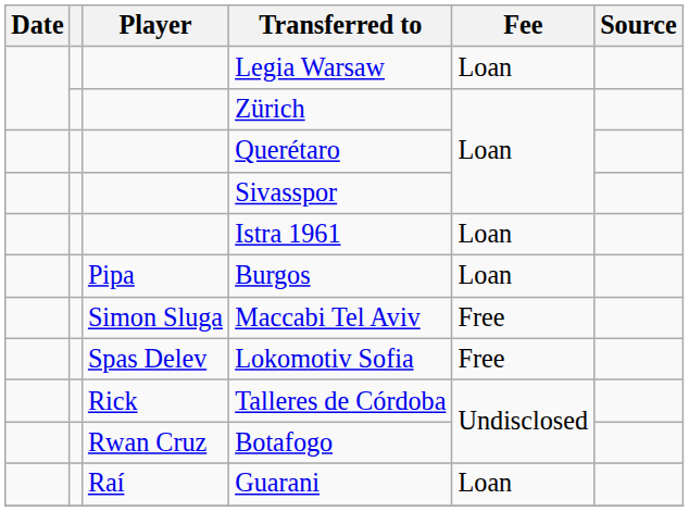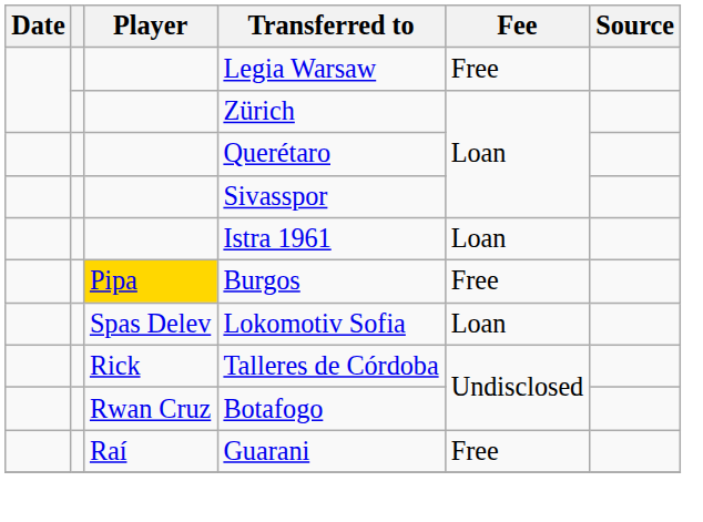 <table class="wikitable plainrowheaders sortable">
 <tr>
 <th scope="col">Date</th>
 <th></th>
 <th scope="col">Player</th>
 <th>Transferred to</th>
 <th style="width: 65px;">Fee</th>
 <th scope="col">Source</th>
 </tr>
 <tr>
 <td rowspan=2></td>
 <td align="center"></td>
 <td></td>
 <td> <a href='#'>Legia Warsaw</a></td>
-<td>Loan</td>
+<td>Free</td>
 <td></td>
 </tr>
 <tr>
 <td align="center"></td>
 <td></td>
 <td> <a href='#'>Zürich</a></td>
 <td rowspan=3>Loan</td>
 <td></td>
 </tr>
 <tr>
 <td></td>
 <td align="center"></td>
 <td></td>
 <td> <a href='#'>Querétaro</a></td>
 <td></td>
 </tr>
 <tr>
 <td></td>
 <td align="center"></td>
 <td></td>
 <td> <a href='#'>Sivasspor</a></td>
 <td></td>
 </tr>
 <tr>
 <td></td>
 <td align="center"></td>
 <td></td>
 <td> <a href='#'>Istra 1961</a></td>
 <td>Loan</td>
 <td></td>
 </tr>
 <tr>
 <td></td>
 <td align="center"></td>
-<td> <a href='#'>Pipa</a></td>
+<td style="background: gold;"> <a href='#'>Pipa</a></td>
 <td> <a href='#'>Burgos</a></td>
-<td>Loan</td>
-<td></td>
-</tr>
-<tr>
-<td></td>
-<td align="center"></td>
-<td> <a href='#'>Simon Sluga</a></td>
-<td> <a href='#'>Maccabi Tel Aviv</a></td>
 <td>Free</td>
 <td></td>
 </tr>
 <tr>
 <td></td>
 <td align="center"></td>
 <td> <a href='#'>Spas Delev</a></td>
 <td> <a href='#'>Lokomotiv Sofia</a></td>
-<td>Free</td>
+<td>Loan</td>
 <td></td>
 </tr>
 <tr>
 <td></td>
 <td align="center"></td>
 <td> <a href='#'>Rick</a></td>
 <td> <a href='#'>Talleres de Córdoba</a></td>
 <td rowspan=2>Undisclosed</td>
 <td></td>
 </tr>
 <tr>
 <td></td>
 <td align="center"></td>
 <td> <a href='#'>Rwan Cruz</a></td>
 <td> <a href='#'>Botafogo</a></td>
 <td></td>
 </tr>
 <tr>
 <td></td>
 <td align="center"></td>
 <td> <a href='#'>Raí</a></td>
 <td> <a href='#'>Guarani</a></td>
-<td>Loan</td>
+<td>Free</td>
 <td></td>
 </tr>
 <tr>
 </tr>
 </table>
